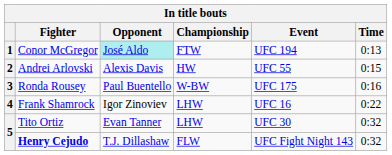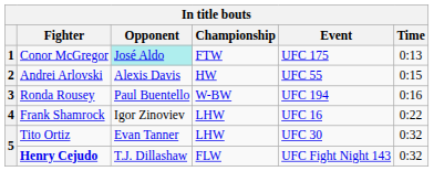 <table class=wikitable>
 <tr>
 <th colspan=6>In title bouts</th>
 </tr>
 <tr>
 <th></th>
 <th>Fighter</th>
 <th>Opponent</th>
 <th>Championship</th>
 <th>Event</th>
 <th>Time</th>
 </tr>
 <tr>
 <th>1</th>
 <td> <a href='#'>Conor McGregor</a></td>
 <td style="background: paleturquoise;"><a href='#'>José Aldo</a></td>
 <td><a href='#'>FTW</a></td>
-<td><a href='#'>UFC 194</a></td>
+<td><a href='#'>UFC 175</a></td>
 <td align=center>0:13</td>
 </tr>
 <tr>
 <th>2</th>
 <td> <a href='#'>Andrei Arlovski</a></td>
 <td><a href='#'>Alexis Davis</a></td>
 <td><a href='#'>HW</a></td>
 <td><a href='#'>UFC 55</a></td>
 <td align=center>0:15</td>
 </tr>
 <tr>
 <th>3</th>
 <td> <a href='#'>Ronda Rousey</a></td>
 <td><a href='#'>Paul Buentello</a></td>
 <td><a href='#'>W-BW</a></td>
-<td><a href='#'>UFC 175</a></td>
+<td><a href='#'>UFC 194</a></td>
 <td align=center>0:16</td>
 </tr>
 <tr>
 <th>4</th>
 <td> <a href='#'>Frank Shamrock</a></td>
 <td>Igor Zinoviev</td>
 <td><a href='#'>LHW</a></td>
 <td><a href='#'>UFC 16</a></td>
 <td align=center>0:22</td>
 </tr>
 <tr>
 <th rowspan=2>5</th>
 <td> <a href='#'>Tito Ortiz</a></td>
 <td><a href='#'>Evan Tanner</a></td>
 <td><a href='#'>LHW</a></td>
 <td><a href='#'>UFC 30</a></td>
 <td align=center>0:32</td>
 </tr>
 <tr>
 <td> <strong><a href='#'>Henry Cejudo</a></strong></td>
 <td><a href='#'>T.J. Dillashaw</a></td>
 <td><a href='#'>FLW</a></td>
 <td><a href='#'>UFC Fight Night 143</a></td>
 <td align=center>0:32</td>
 </tr>
 </table>
